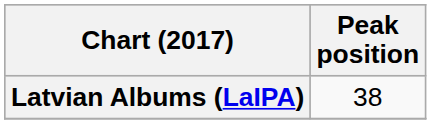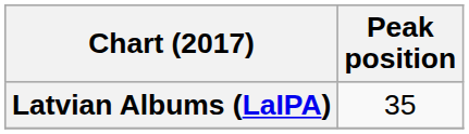 <table class="wikitable plainrowheaders" style="text-align:center">
 <tr>
 <th scope="col">Chart (2017)</th>
 <th scope="col">Peak<br>position</th>
 </tr>
 <tr>
 <th scope="row">Latvian Albums (<a href='#'>LaIPA</a>)</th>
-<td>38</td>
+<td>35</td>
 </tr>
 <tr>
 </tr>
 </table>
